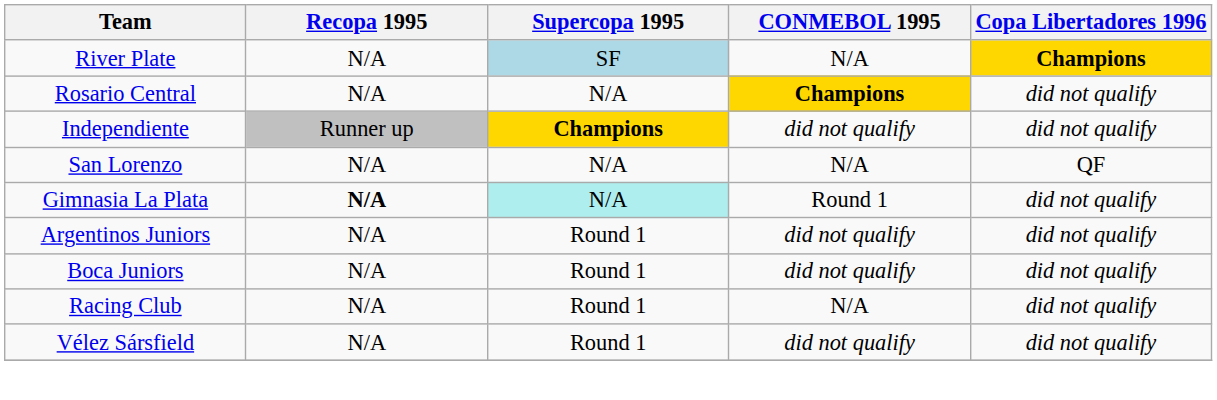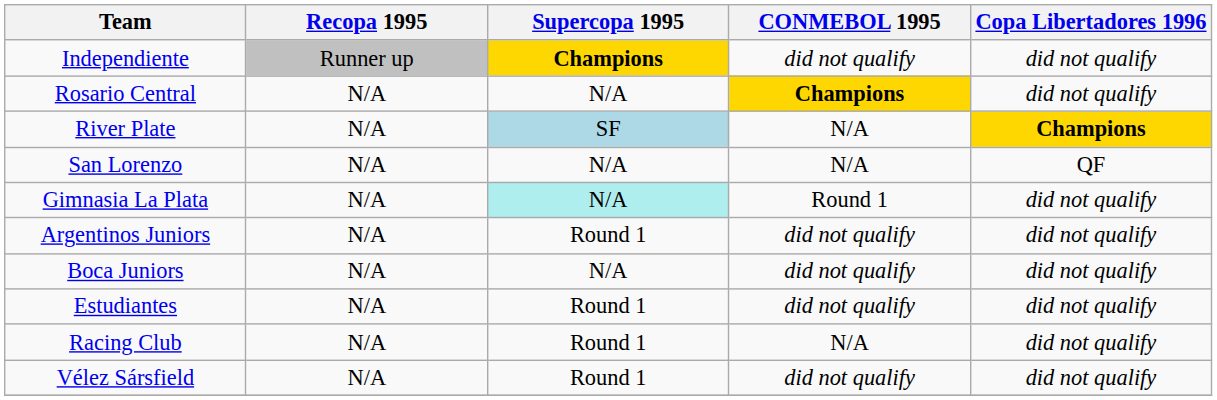 <table class="wikitable">
 <tr>
 <th width= 20%>Team</th>
 <th width= 20%><a href='#'>Recopa</a> 1995</th>
 <th width= 20%><a href='#'>Supercopa</a> 1995</th>
 <th width= 20%><a href='#'>CONMEBOL</a> 1995</th>
 <th width= 20%><a href='#'>Copa Libertadores 1996</a></th>
 </tr>
 <tr align="center">
-<td><a href='#'>River Plate</a></td>
-<td>N/A</td>
-<td bgcolor = "lightblue">SF</td>
-<td>N/A</td>
+<td><a href='#'>Independiente</a></td>
+<td bgcolor = "silver">Runner up</td>
 <td bgcolor = "gold"><strong>Champions</strong></td>
+<td><em>did not qualify</em></td>
+<td><em>did not qualify</em></td>
 </tr>
 <tr align="center">
 <td><a href='#'>Rosario Central</a></td>
 <td>N/A</td>
 <td>N/A</td>
 <td bgcolor = "gold"><strong>Champions</strong></td>
 <td><em>did not qualify</em></td>
 </tr>
 <tr align="center">
-<td><a href='#'>Independiente</a></td>
-<td bgcolor = "silver">Runner up</td>
+<td><a href='#'>River Plate</a></td>
+<td>N/A</td>
+<td bgcolor = "lightblue">SF</td>
+<td>N/A</td>
 <td bgcolor = "gold"><strong>Champions</strong></td>
-<td><em>did not qualify</em></td>
-<td><em>did not qualify</em></td>
 </tr>
 <tr align="center">
 <td><a href='#'>San Lorenzo</a></td>
 <td>N/A</td>
 <td>N/A</td>
 <td>N/A</td>
 <td>QF</td>
 </tr>
 <tr align="center">
 <td><a href='#'>Gimnasia La Plata</a></td>
-<td><strong>N/A</strong></td>
+<td>N/A</td>
 <td style="background: paleturquoise;">N/A</td>
 <td>Round 1</td>
 <td><em>did not qualify</em></td>
 </tr>
 <tr align="center">
 <td><a href='#'>Argentinos Juniors</a></td>
 <td>N/A</td>
 <td>Round 1</td>
 <td><em>did not qualify</em></td>
 <td><em>did not qualify</em></td>
 </tr>
 <tr align="center">
 <td><a href='#'>Boca Juniors</a></td>
+<td>N/A</td>
+<td>N/A</td>
+<td><em>did not qualify</em></td>
+<td><em>did not qualify</em></td>
+</tr>
+<tr align="center">
+<td><a href='#'>Estudiantes</a></td>
 <td>N/A</td>
 <td>Round 1</td>
 <td><em>did not qualify</em></td>
 <td><em>did not qualify</em></td>
 </tr>
 <tr align="center">
 <td><a href='#'>Racing Club</a></td>
 <td>N/A</td>
 <td>Round 1</td>
 <td>N/A</td>
 <td><em>did not qualify</em></td>
 </tr>
 <tr align="center">
 <td><a href='#'>Vélez Sársfield</a></td>
 <td>N/A</td>
 <td>Round 1</td>
 <td><em>did not qualify</em></td>
 <td><em>did not qualify</em></td>
 </tr>
 <tr>
 </tr>
 </table>
